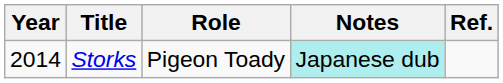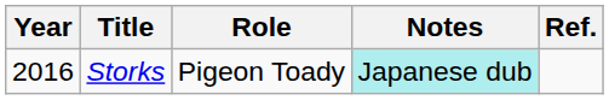 <table class="wikitable">
 <tr>
 <th>Year</th>
 <th>Title</th>
 <th>Role</th>
 <th>Notes</th>
 <th>Ref.</th>
 </tr>
 <tr>
-<td>2014</td>
+<td>2016</td>
 <td><em><a href='#'>Storks</a></em></td>
 <td>Pigeon Toady</td>
 <td style="background: paleturquoise;">Japanese dub</td>
 <td></td>
 </tr>
 </table>
